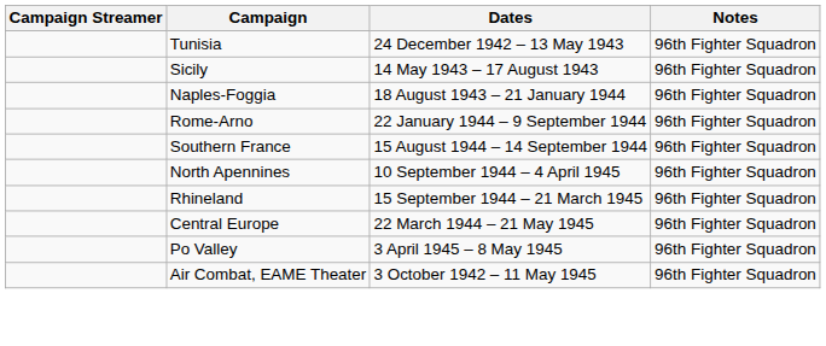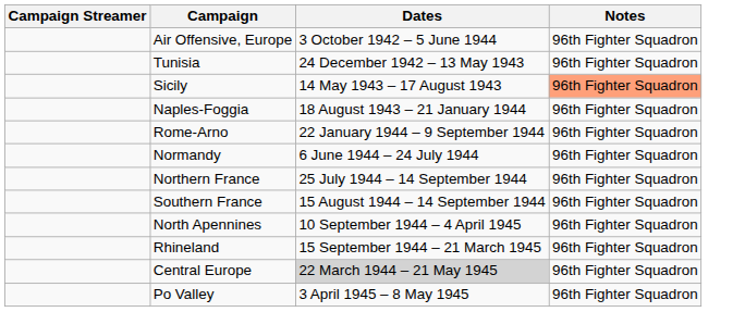 <table class="wikitable">
 <tr>
 <th>Campaign Streamer</th>
 <th>Campaign</th>
 <th>Dates</th>
 <th>Notes</th>
+</tr>
+<tr>
+<td></td>
+<td>Air Offensive, Europe</td>
+<td>3 October 1942 – 5 June 1944</td>
+<td>96th Fighter Squadron</td>
 </tr>
 <tr>
 <td></td>
 <td>Tunisia</td>
 <td>24 December 1942 – 13 May 1943</td>
 <td>96th Fighter Squadron</td>
 </tr>
 <tr>
 <td></td>
 <td>Sicily</td>
 <td>14 May 1943 – 17 August 1943</td>
-<td>96th Fighter Squadron</td>
+<td style="background: lightsalmon;">96th Fighter Squadron</td>
 </tr>
 <tr>
 <td></td>
 <td>Naples-Foggia</td>
 <td>18 August 1943 – 21 January 1944</td>
 <td>96th Fighter Squadron</td>
 </tr>
 <tr>
 <td></td>
 <td>Rome-Arno</td>
 <td>22 January 1944 – 9 September 1944</td>
+<td>96th Fighter Squadron</td>
+</tr>
+<tr>
+<td></td>
+<td>Normandy</td>
+<td>6 June 1944 – 24 July 1944</td>
+<td>96th Fighter Squadron</td>
+</tr>
+<tr>
+<td></td>
+<td>Northern France</td>
+<td>25 July 1944 – 14 September 1944</td>
 <td>96th Fighter Squadron</td>
 </tr>
 <tr>
 <td></td>
 <td>Southern France</td>
 <td>15 August 1944 – 14 September 1944</td>
 <td>96th Fighter Squadron</td>
 </tr>
 <tr>
 <td></td>
 <td>North Apennines</td>
 <td>10 September 1944 – 4 April 1945</td>
 <td>96th Fighter Squadron</td>
 </tr>
 <tr>
 <td></td>
 <td>Rhineland</td>
 <td>15 September 1944 – 21 March 1945</td>
 <td>96th Fighter Squadron</td>
 </tr>
 <tr>
 <td></td>
 <td>Central Europe</td>
-<td>22 March 1944 – 21 May 1945</td>
+<td style="background: lightgrey;">22 March 1944 – 21 May 1945</td>
 <td>96th Fighter Squadron</td>
 </tr>
 <tr>
 <td></td>
 <td>Po Valley</td>
 <td>3 April 1945 – 8 May 1945</td>
 <td>96th Fighter Squadron</td>
 </tr>
-<tr>
-<td></td>
-<td>Air Combat, EAME Theater</td>
-<td>3 October 1942 – 11 May 1945</td>
-<td>96th Fighter Squadron</td>
-</tr>
 </table>
